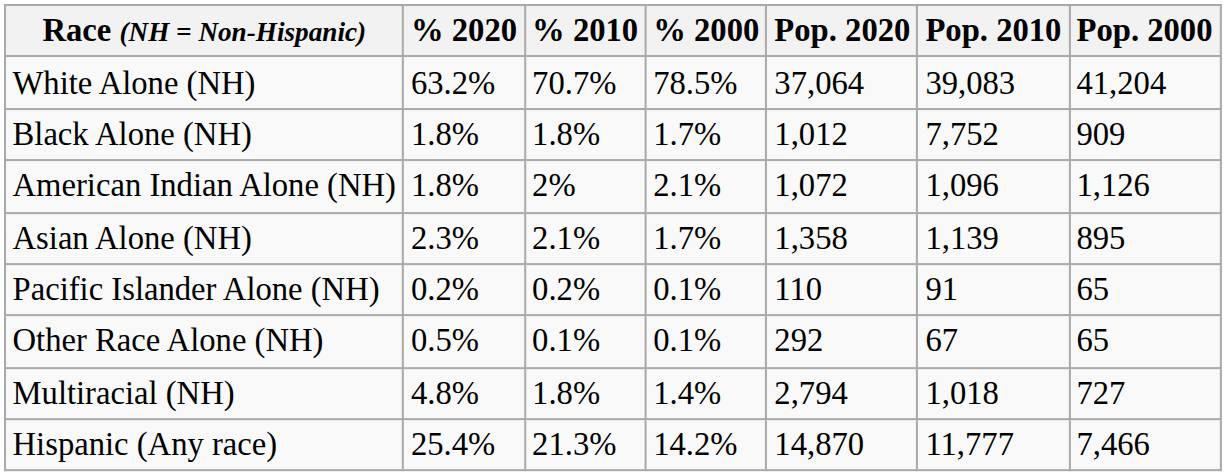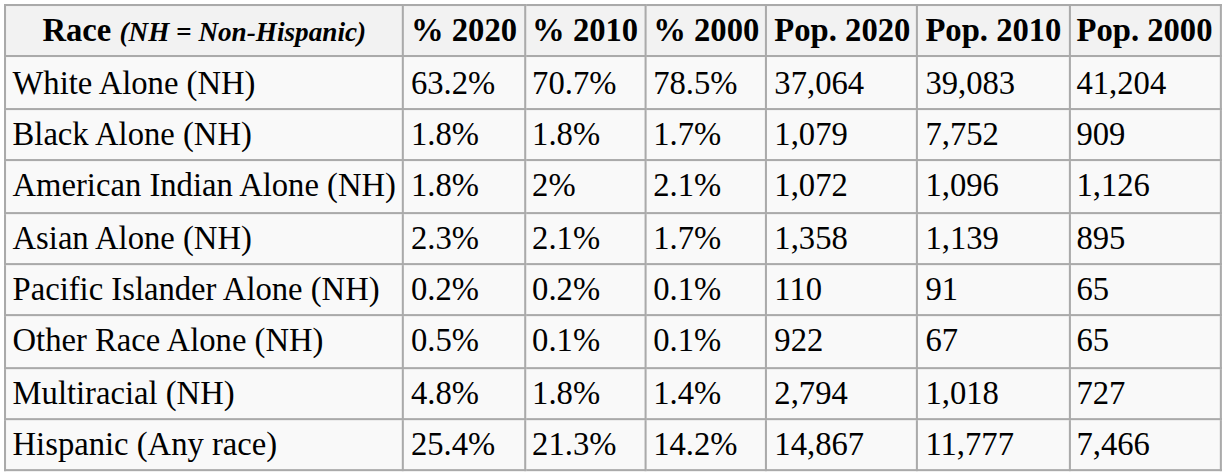 <table class="wikitable">
 <tr>
 <th>Race <em><small>(NH = Non-Hispanic)</small></em></th>
 <th>% 2020</th>
 <th>% 2010</th>
 <th>% 2000</th>
 <th>Pop. 2020</th>
 <th>Pop. 2010</th>
 <th>Pop. 2000</th>
 </tr>
 <tr>
 <td>White Alone (NH)</td>
 <td>63.2%</td>
 <td>70.7%</td>
 <td>78.5%</td>
 <td>37,064</td>
 <td>39,083</td>
 <td>41,204</td>
 </tr>
 <tr>
 <td>Black Alone (NH)</td>
 <td>1.8%</td>
 <td>1.8%</td>
 <td>1.7%</td>
-<td>1,012</td>
+<td>1,079</td>
 <td>7,752</td>
 <td>909</td>
 </tr>
 <tr>
 <td>American Indian Alone (NH)</td>
 <td>1.8%</td>
 <td>2%</td>
 <td>2.1%</td>
 <td>1,072</td>
 <td>1,096</td>
 <td>1,126</td>
 </tr>
 <tr>
 <td>Asian Alone (NH)</td>
 <td>2.3%</td>
 <td>2.1%</td>
 <td>1.7%</td>
 <td>1,358</td>
 <td>1,139</td>
 <td>895</td>
 </tr>
 <tr>
 <td>Pacific Islander Alone (NH)</td>
 <td>0.2%</td>
 <td>0.2%</td>
 <td>0.1%</td>
 <td>110</td>
 <td>91</td>
 <td>65</td>
 </tr>
 <tr>
 <td>Other Race Alone (NH)</td>
 <td>0.5%</td>
 <td>0.1%</td>
 <td>0.1%</td>
-<td>292</td>
+<td>922</td>
 <td>67</td>
 <td>65</td>
 </tr>
 <tr>
 <td>Multiracial (NH)</td>
 <td>4.8%</td>
 <td>1.8%</td>
 <td>1.4%</td>
 <td>2,794</td>
 <td>1,018</td>
 <td>727</td>
 </tr>
 <tr>
 <td>Hispanic (Any race)</td>
 <td>25.4%</td>
 <td>21.3%</td>
 <td>14.2%</td>
-<td>14,870</td>
+<td>14,867</td>
 <td>11,777</td>
 <td>7,466</td>
 </tr>
 </table>
